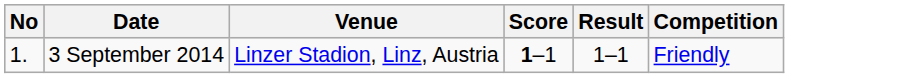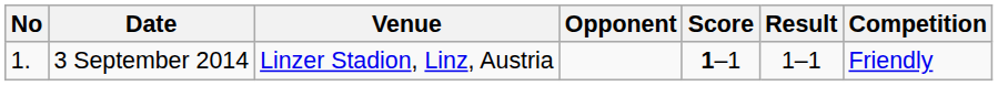 <table class="wikitable" style="font-size:85%;">
 <tr>
 <th>No</th>
 <th>Date</th>
 <th>Venue</th>
+<th>Opponent</th>
 <th>Score</th>
 <th>Result</th>
 <th>Competition</th>
 </tr>
 <tr>
 <td>1.</td>
 <td>3 September 2014</td>
 <td><a href='#'>Linzer Stadion</a>, <a href='#'>Linz</a>, Austria</td>
+<td></td>
 <td align=center><strong>1</strong>–1</td>
 <td align=center>1–1</td>
 <td><a href='#'>Friendly</a></td>
 </tr>
 </table>
